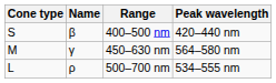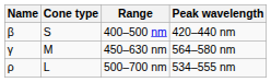 <table class="wikitable">
 <tr>
+<th>Name</th>
 <th>Cone type</th>
-<th>Name</th>
 <th>Range</th>
 <th>Peak wavelength</th>
 </tr>
 <tr>
+<td>β</td>
 <td>S</td>
-<td>β</td>
 <td>400–500 <a href='#'>nm</a></td>
 <td>420–440 nm</td>
 </tr>
 <tr>
+<td>γ</td>
 <td>M</td>
-<td>γ</td>
 <td>450–630 nm</td>
 <td>564–580 nm</td>
 </tr>
 <tr>
+<td>ρ</td>
 <td>L</td>
-<td>ρ</td>
 <td>500–700 nm</td>
 <td>534–555 nm</td>
 </tr>
 </table>
